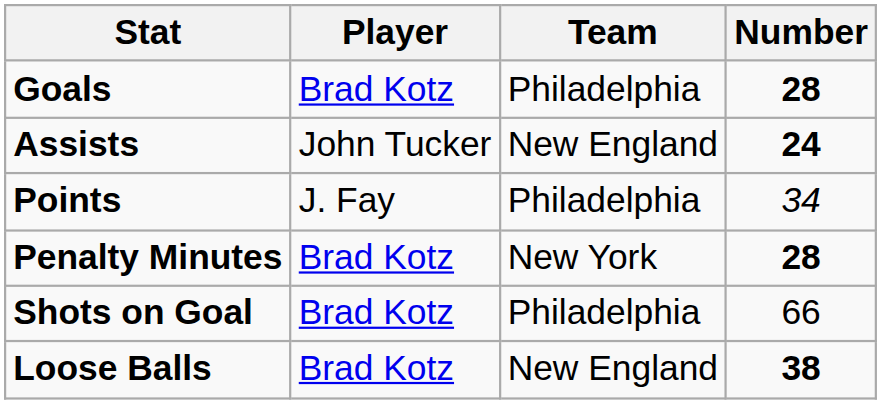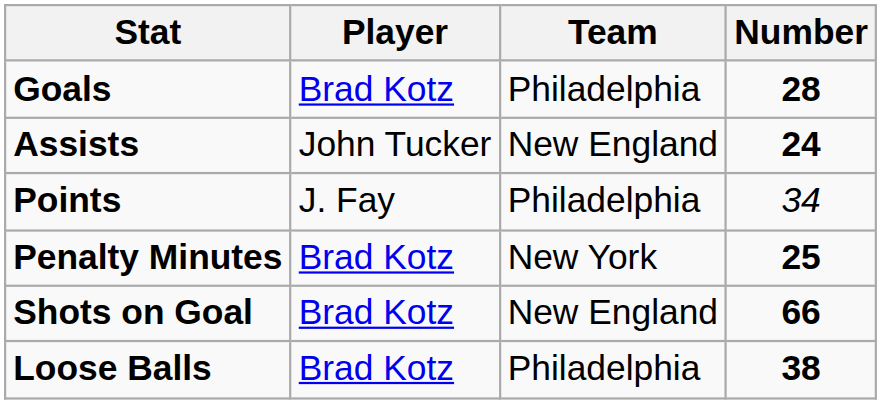 <table class="wikitable">
 <tr>
 <th>Stat</th>
 <th>Player</th>
 <th>Team</th>
 <th>Number</th>
 </tr>
 <tr>
 <td><strong>Goals</strong></td>
 <td><a href='#'>Brad Kotz</a></td>
 <td>Philadelphia</td>
 <td align="center"><strong>28</strong></td>
 </tr>
 <tr>
 <td><strong>Assists</strong></td>
 <td>John Tucker</td>
 <td>New England</td>
 <td align="center"><strong>24</strong></td>
 </tr>
 <tr>
 <td><strong>Points</strong></td>
 <td>J. Fay</td>
 <td>Philadelphia</td>
 <td align="center"><em>34</em></td>
 </tr>
 <tr>
 <td><strong>Penalty Minutes</strong></td>
 <td><a href='#'>Brad Kotz</a></td>
 <td>New York</td>
-<td align="center"><strong>28</strong></td>
+<td align="center"><strong>25</strong></td>
 </tr>
 <tr>
 <td><strong>Shots on Goal</strong></td>
 <td><a href='#'>Brad Kotz</a></td>
-<td>Philadelphia</td>
-<td align="center">66</td>
+<td>New England</td>
+<td align="center"><strong>66</strong></td>
 </tr>
 <tr>
 <td><strong>Loose Balls</strong></td>
 <td><a href='#'>Brad Kotz</a></td>
-<td>New England</td>
+<td>Philadelphia</td>
 <td align="center"><strong>38</strong></td>
 </tr>
 </table>
